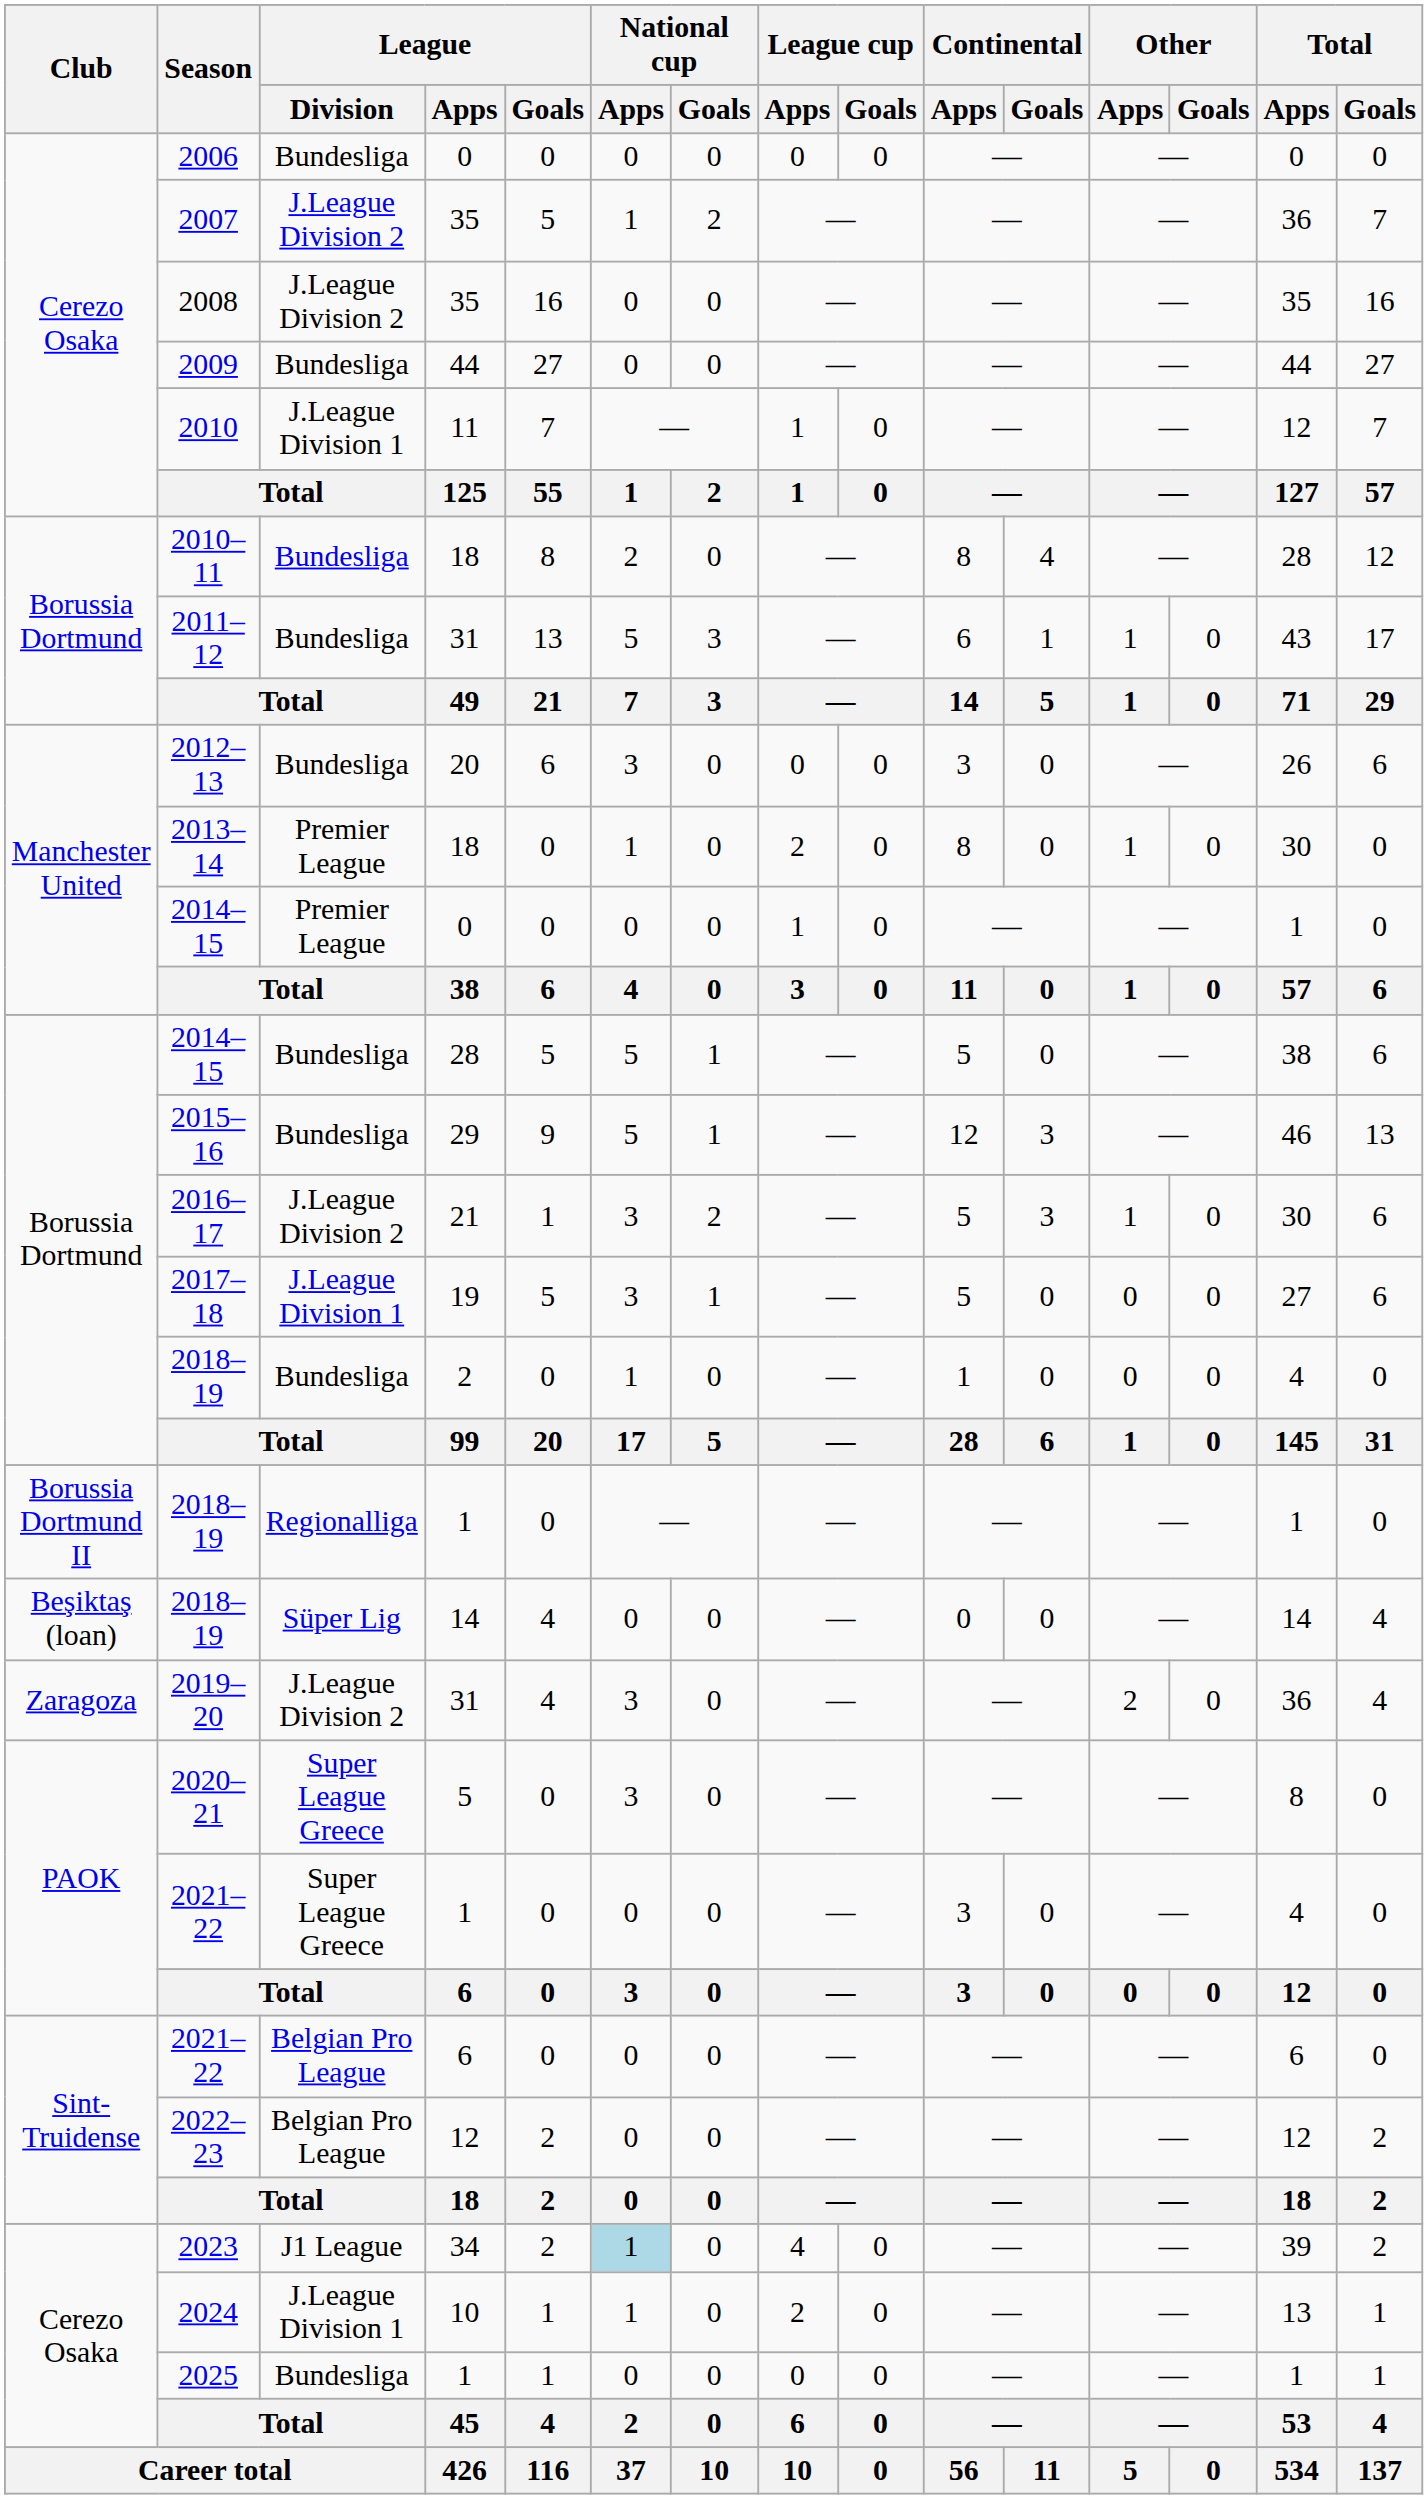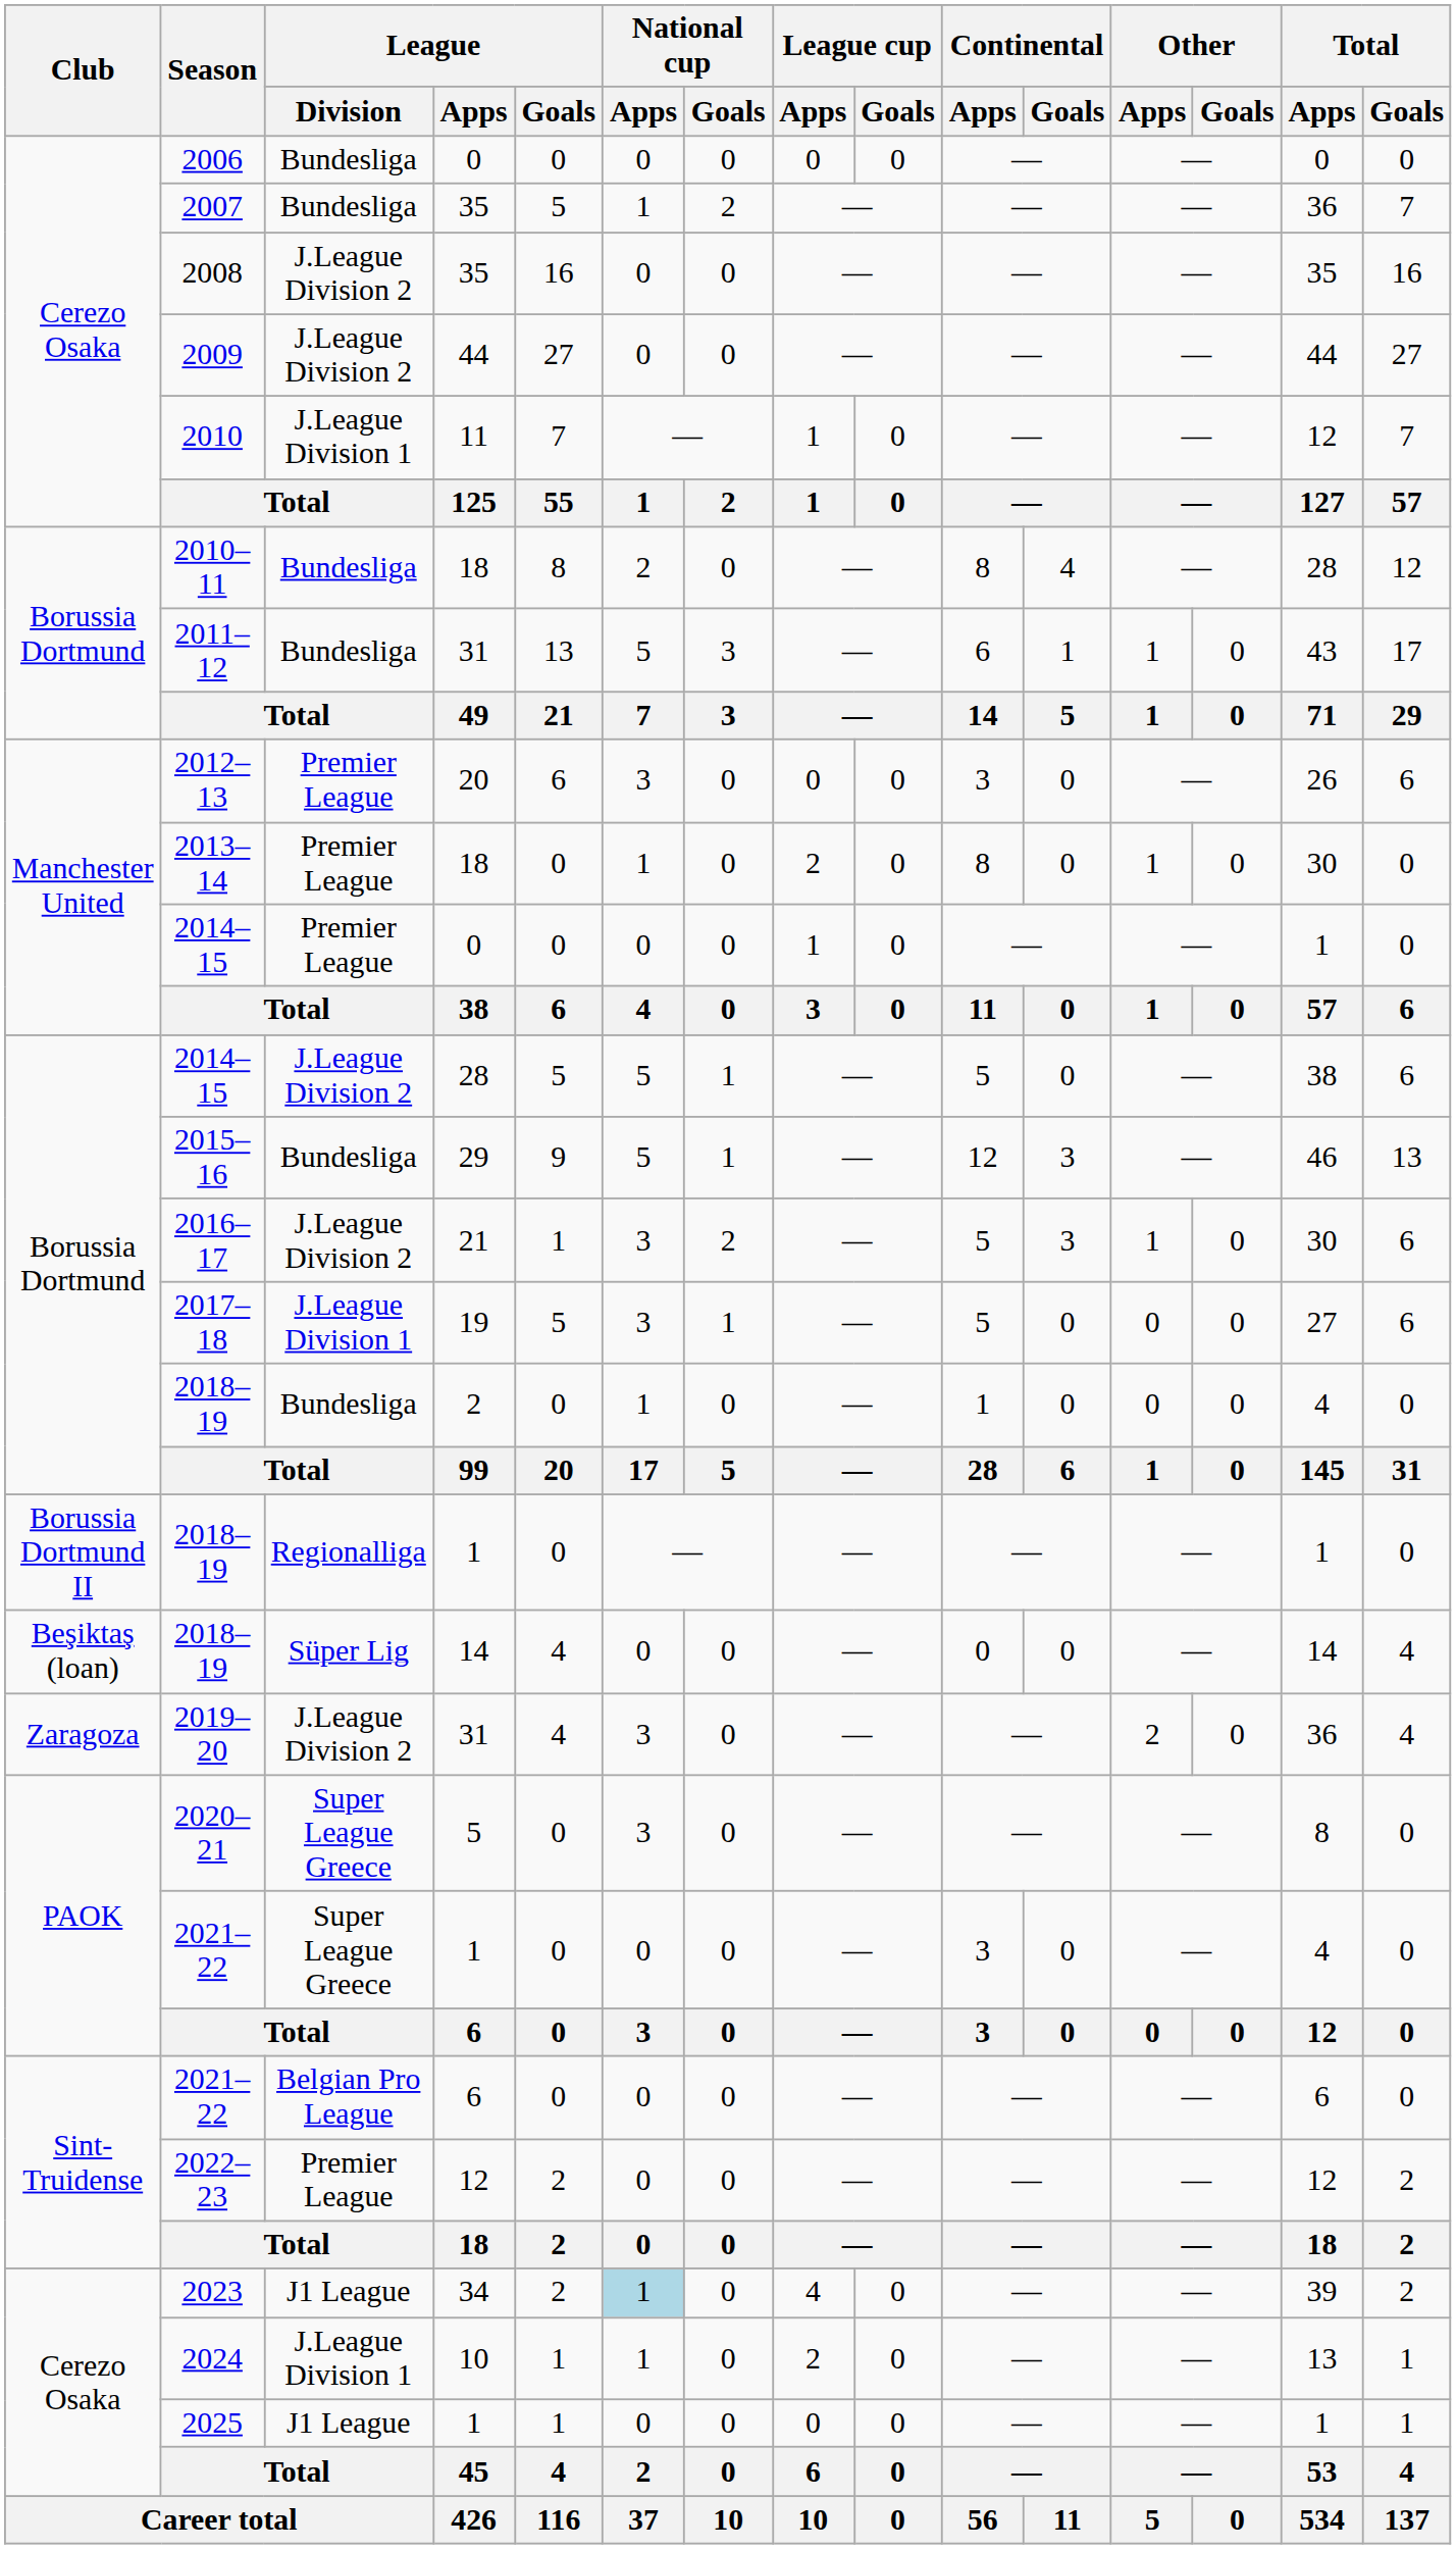 <table class="wikitable" style="text-align:center">
 <tr>
 <th rowspan="2">Club</th>
 <th rowspan="2">Season</th>
 <th colspan="3">League</th>
 <th colspan="2">National cup</th>
 <th colspan="2">League cup</th>
 <th colspan="2">Continental</th>
 <th colspan="2">Other</th>
 <th colspan="2">Total</th>
 </tr>
 <tr>
 <th>Division</th>
 <th>Apps</th>
 <th>Goals</th>
 <th>Apps</th>
 <th>Goals</th>
 <th>Apps</th>
 <th>Goals</th>
 <th>Apps</th>
 <th>Goals</th>
 <th>Apps</th>
 <th>Goals</th>
 <th>Apps</th>
 <th>Goals</th>
 </tr>
 <tr>
 <td rowspan="6"><a href='#'>Cerezo Osaka</a></td>
 <td><a href='#'>2006</a></td>
 <td>Bundesliga</td>
 <td>0</td>
 <td>0</td>
 <td>0</td>
 <td>0</td>
 <td>0</td>
 <td>0</td>
 <td colspan="2">—</td>
 <td colspan="2">—</td>
 <td>0</td>
 <td>0</td>
 </tr>
 <tr>
 <td><a href='#'>2007</a></td>
-<td><a href='#'>J.League Division 2</a></td>
+<td>Bundesliga</td>
 <td>35</td>
 <td>5</td>
 <td>1</td>
 <td>2</td>
 <td colspan="2">—</td>
 <td colspan="2">—</td>
 <td colspan="2">—</td>
 <td>36</td>
 <td>7</td>
 </tr>
 <tr>
 <td>2008</td>
 <td>J.League Division 2</td>
 <td>35</td>
 <td>16</td>
 <td>0</td>
 <td>0</td>
 <td colspan="2">—</td>
 <td colspan="2">—</td>
 <td colspan="2">—</td>
 <td>35</td>
 <td>16</td>
 </tr>
 <tr>
 <td><a href='#'>2009</a></td>
-<td>Bundesliga</td>
+<td>J.League Division 2</td>
 <td>44</td>
 <td>27</td>
 <td>0</td>
 <td>0</td>
 <td colspan="2">—</td>
 <td colspan="2">—</td>
 <td colspan="2">—</td>
 <td>44</td>
 <td>27</td>
 </tr>
 <tr>
 <td><a href='#'>2010</a></td>
 <td>J.League Division 1</td>
 <td>11</td>
 <td>7</td>
 <td colspan="2">—</td>
 <td>1</td>
 <td>0</td>
 <td colspan="2">—</td>
 <td colspan="2">—</td>
 <td>12</td>
 <td>7</td>
 </tr>
 <tr>
 <th colspan="2">Total</th>
 <th>125</th>
 <th>55</th>
 <th>1</th>
 <th>2</th>
 <th>1</th>
 <th>0</th>
 <th colspan="2">—</th>
 <th colspan="2">—</th>
 <th>127</th>
 <th>57</th>
 </tr>
 <tr>
 <td rowspan="3"><a href='#'>Borussia Dortmund</a></td>
 <td><a href='#'>2010–11</a></td>
 <td><a href='#'>Bundesliga</a></td>
 <td>18</td>
 <td>8</td>
 <td>2</td>
 <td>0</td>
 <td colspan="2">—</td>
 <td>8</td>
 <td>4</td>
 <td colspan="2">—</td>
 <td>28</td>
 <td>12</td>
 </tr>
 <tr>
 <td><a href='#'>2011–12</a></td>
 <td>Bundesliga</td>
 <td>31</td>
 <td>13</td>
 <td>5</td>
 <td>3</td>
 <td colspan="2">—</td>
 <td>6</td>
 <td>1</td>
 <td>1</td>
 <td>0</td>
 <td>43</td>
 <td>17</td>
 </tr>
 <tr>
 <th colspan="2">Total</th>
 <th>49</th>
 <th>21</th>
 <th>7</th>
 <th>3</th>
 <th colspan="2">—</th>
 <th>14</th>
 <th>5</th>
 <th>1</th>
 <th>0</th>
 <th>71</th>
 <th>29</th>
 </tr>
 <tr>
 <td rowspan="4"><a href='#'>Manchester United</a></td>
 <td><a href='#'>2012–13</a></td>
-<td>Bundesliga</td>
+<td><a href='#'>Premier League</a></td>
 <td>20</td>
 <td>6</td>
 <td>3</td>
 <td>0</td>
 <td>0</td>
 <td>0</td>
 <td>3</td>
 <td>0</td>
 <td colspan="2">—</td>
 <td>26</td>
 <td>6</td>
 </tr>
 <tr>
 <td><a href='#'>2013–14</a></td>
 <td>Premier League</td>
 <td>18</td>
 <td>0</td>
 <td>1</td>
 <td>0</td>
 <td>2</td>
 <td>0</td>
 <td>8</td>
 <td>0</td>
 <td>1</td>
 <td>0</td>
 <td>30</td>
 <td>0</td>
 </tr>
 <tr>
 <td><a href='#'>2014–15</a></td>
 <td>Premier League</td>
 <td>0</td>
 <td>0</td>
 <td>0</td>
 <td>0</td>
 <td>1</td>
 <td>0</td>
 <td colspan="2">—</td>
 <td colspan="2">—</td>
 <td>1</td>
 <td>0</td>
 </tr>
 <tr>
 <th colspan="2">Total</th>
 <th>38</th>
 <th>6</th>
 <th>4</th>
 <th>0</th>
 <th>3</th>
 <th>0</th>
 <th>11</th>
 <th>0</th>
 <th>1</th>
 <th>0</th>
 <th>57</th>
 <th>6</th>
 </tr>
 <tr>
 <td rowspan="6">Borussia Dortmund</td>
 <td><a href='#'>2014–15</a></td>
-<td>Bundesliga</td>
+<td><a href='#'>J.League Division 2</a></td>
 <td>28</td>
 <td>5</td>
 <td>5</td>
 <td>1</td>
 <td colspan="2">—</td>
 <td>5</td>
 <td>0</td>
 <td colspan="2">—</td>
 <td>38</td>
 <td>6</td>
 </tr>
 <tr>
 <td><a href='#'>2015–16</a></td>
 <td>Bundesliga</td>
 <td>29</td>
 <td>9</td>
 <td>5</td>
 <td>1</td>
 <td colspan="2">—</td>
 <td>12</td>
 <td>3</td>
 <td colspan="2">—</td>
 <td>46</td>
 <td>13</td>
 </tr>
 <tr>
 <td><a href='#'>2016–17</a></td>
 <td>J.League Division 2</td>
 <td>21</td>
 <td>1</td>
 <td>3</td>
 <td>2</td>
 <td colspan="2">—</td>
 <td>5</td>
 <td>3</td>
 <td>1</td>
 <td>0</td>
 <td>30</td>
 <td>6</td>
 </tr>
 <tr>
 <td><a href='#'>2017–18</a></td>
 <td><a href='#'>J.League Division 1</a></td>
 <td>19</td>
 <td>5</td>
 <td>3</td>
 <td>1</td>
 <td colspan="2">—</td>
 <td>5</td>
 <td>0</td>
 <td>0</td>
 <td>0</td>
 <td>27</td>
 <td>6</td>
 </tr>
 <tr>
 <td><a href='#'>2018–19</a></td>
 <td>Bundesliga</td>
 <td>2</td>
 <td>0</td>
 <td>1</td>
 <td>0</td>
 <td colspan="2">—</td>
 <td>1</td>
 <td>0</td>
 <td>0</td>
 <td>0</td>
 <td>4</td>
 <td>0</td>
 </tr>
 <tr>
 <th colspan="2">Total</th>
 <th>99</th>
 <th>20</th>
 <th>17</th>
 <th>5</th>
 <th colspan="2">—</th>
 <th>28</th>
 <th>6</th>
 <th>1</th>
 <th>0</th>
 <th>145</th>
 <th>31</th>
 </tr>
 <tr>
 <td><a href='#'>Borussia Dortmund II</a></td>
 <td><a href='#'>2018–19</a></td>
 <td><a href='#'>Regionalliga</a></td>
 <td>1</td>
 <td>0</td>
 <td colspan="2">—</td>
 <td colspan="2">—</td>
 <td colspan="2">—</td>
 <td colspan="2">—</td>
 <td>1</td>
 <td>0</td>
 </tr>
 <tr>
 <td><a href='#'>Beşiktaş</a> (loan)</td>
 <td><a href='#'>2018–19</a></td>
 <td><a href='#'>Süper Lig</a></td>
 <td>14</td>
 <td>4</td>
 <td>0</td>
 <td>0</td>
 <td colspan="2">—</td>
 <td>0</td>
 <td>0</td>
 <td colspan="2">—</td>
 <td>14</td>
 <td>4</td>
 </tr>
 <tr>
 <td><a href='#'>Zaragoza</a></td>
 <td><a href='#'>2019–20</a></td>
 <td>J.League Division 2</td>
 <td>31</td>
 <td>4</td>
 <td>3</td>
 <td>0</td>
 <td colspan="2">—</td>
 <td colspan="2">—</td>
 <td>2</td>
 <td>0</td>
 <td>36</td>
 <td>4</td>
 </tr>
 <tr>
 <td rowspan="3"><a href='#'>PAOK</a></td>
 <td><a href='#'>2020–21</a></td>
 <td><a href='#'>Super League Greece</a></td>
 <td>5</td>
 <td>0</td>
 <td>3</td>
 <td>0</td>
 <td colspan="2">—</td>
 <td colspan="2">—</td>
 <td colspan="2">—</td>
 <td>8</td>
 <td>0</td>
 </tr>
 <tr>
 <td><a href='#'>2021–22</a></td>
 <td>Super League Greece</td>
 <td>1</td>
 <td>0</td>
 <td>0</td>
 <td>0</td>
 <td colspan="2">—</td>
 <td>3</td>
 <td>0</td>
 <td colspan="2">—</td>
 <td>4</td>
 <td>0</td>
 </tr>
 <tr>
 <th colspan="2">Total</th>
 <th>6</th>
 <th>0</th>
 <th>3</th>
 <th>0</th>
 <th colspan="2">—</th>
 <th>3</th>
 <th>0</th>
 <th>0</th>
 <th>0</th>
 <th>12</th>
 <th>0</th>
 </tr>
 <tr>
 <td rowspan="3"><a href='#'>Sint-Truidense</a></td>
 <td><a href='#'>2021–22</a></td>
 <td><a href='#'>Belgian Pro League</a></td>
 <td>6</td>
 <td>0</td>
 <td>0</td>
 <td>0</td>
 <td colspan="2">—</td>
 <td colspan="2">—</td>
 <td colspan="2">—</td>
 <td>6</td>
 <td>0</td>
 </tr>
 <tr>
 <td><a href='#'>2022–23</a></td>
-<td>Belgian Pro League</td>
+<td>Premier League</td>
 <td>12</td>
 <td>2</td>
 <td>0</td>
 <td>0</td>
 <td colspan="2">—</td>
 <td colspan="2">—</td>
 <td colspan="2">—</td>
 <td>12</td>
 <td>2</td>
 </tr>
 <tr>
 <th colspan="2">Total</th>
 <th>18</th>
 <th>2</th>
 <th>0</th>
 <th>0</th>
 <th colspan="2">—</th>
 <th colspan="2">—</th>
 <th colspan="2">—</th>
 <th>18</th>
 <th>2</th>
 </tr>
 <tr>
 <td rowspan="4">Cerezo Osaka</td>
 <td><a href='#'>2023</a></td>
 <td>J1 League</td>
 <td>34</td>
 <td>2</td>
 <td style="background: lightblue;">1</td>
 <td>0</td>
 <td>4</td>
 <td>0</td>
 <td colspan="2">—</td>
 <td colspan="2">—</td>
 <td>39</td>
 <td>2</td>
 </tr>
 <tr>
 <td><a href='#'>2024</a></td>
 <td>J.League Division 1</td>
 <td>10</td>
 <td>1</td>
 <td>1</td>
 <td>0</td>
 <td>2</td>
 <td>0</td>
 <td colspan="2">—</td>
 <td colspan="2">—</td>
 <td>13</td>
 <td>1</td>
 </tr>
 <tr>
 <td><a href='#'>2025</a></td>
-<td>Bundesliga</td>
+<td>J1 League</td>
 <td>1</td>
 <td>1</td>
 <td>0</td>
 <td>0</td>
 <td>0</td>
 <td>0</td>
 <td colspan="2">—</td>
 <td colspan="2">—</td>
 <td>1</td>
 <td>1</td>
 </tr>
 <tr>
 <th colspan="2">Total</th>
 <th>45</th>
 <th>4</th>
 <th>2</th>
 <th>0</th>
 <th>6</th>
 <th>0</th>
 <th colspan="2">—</th>
 <th colspan="2">—</th>
 <th>53</th>
 <th>4</th>
 </tr>
 <tr>
 <th colspan="3">Career total</th>
 <th>426</th>
 <th>116</th>
 <th>37</th>
 <th>10</th>
 <th>10</th>
 <th>0</th>
 <th>56</th>
 <th>11</th>
 <th>5</th>
 <th>0</th>
 <th>534</th>
 <th>137</th>
 </tr>
 </table>
